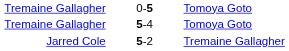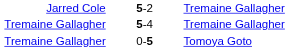 <table style="text-align:center">
 <tr>
 <th width=223></th>
 <th width=100></th>
 <th width=223></th>
 </tr>
 <tr>
+<td align=right><a href='#'>Jarred Cole</a> </td>
+<td><strong>5</strong>-2</td>
+<td align=left> <a href='#'>Tremaine Gallagher</a></td>
+</tr>
+<tr>
+<td align=right><a href='#'>Tremaine Gallagher</a> </td>
+<td><strong>5</strong>-4</td>
+<td align=left> <a href='#'>Tremaine Gallagher</a></td>
+</tr>
+<tr>
+</tr>
+<tr>
 <td align=right><a href='#'>Tremaine Gallagher</a> </td>
 <td>0-<strong>5</strong></td>
 <td align=left> <a href='#'>Tomoya Goto</a></td>
 </tr>
-<tr>
-<td align=right><a href='#'>Tremaine Gallagher</a> </td>
-<td><strong>5</strong>-4</td>
-<td align=left> <a href='#'>Tomoya Goto</a></td>
-</tr>
-<tr>
-</tr>
-<tr>
-<td align=right><a href='#'>Jarred Cole</a> </td>
-<td><strong>5</strong>-2</td>
-<td align=left> <a href='#'>Tremaine Gallagher</a></td>
-</tr>
 </table>
